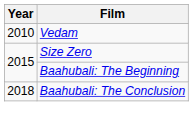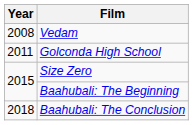 <table class="wikitable">
 <tr>
 <th>Year</th>
 <th>Film</th>
 </tr>
 <tr>
-<td>2010</td>
+<td>2008</td>
 <td><em><a href='#'>Vedam</a></em></td>
+</tr>
+<tr>
+<td>2011</td>
+<td><em><a href='#'>Golconda High School</a></em></td>
 </tr>
 <tr>
 <td rowspan="2">2015</td>
 <td><em><a href='#'>Size Zero</a></em></td>
 </tr>
 <tr>
 <td><em><a href='#'>Baahubali: The Beginning</a></em></td>
 </tr>
 <tr>
 <td>2018</td>
 <td><em><a href='#'>Baahubali: The Conclusion</a></em></td>
 </tr>
 </table>
